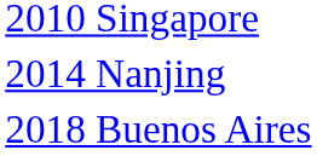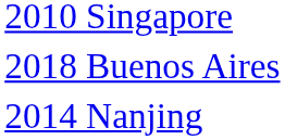 <table>
 <tr>
 <td><a href='#'>2010 Singapore</a><br></td>
+<td></td>
+<td></td>
+<td></td>
+</tr>
+<tr>
+<td><a href='#'>2018 Buenos Aires</a><br></td>
 <td></td>
 <td></td>
 <td></td>
 </tr>
 <tr>
 <td><a href='#'>2014 Nanjing</a><br></td>
 <td></td>
 <td></td>
 <td></td>
 </tr>
 <tr>
-<td><a href='#'>2018 Buenos Aires</a><br></td>
-<td></td>
-<td></td>
-<td></td>
-</tr>
-<tr>
 </tr>
 </table>
